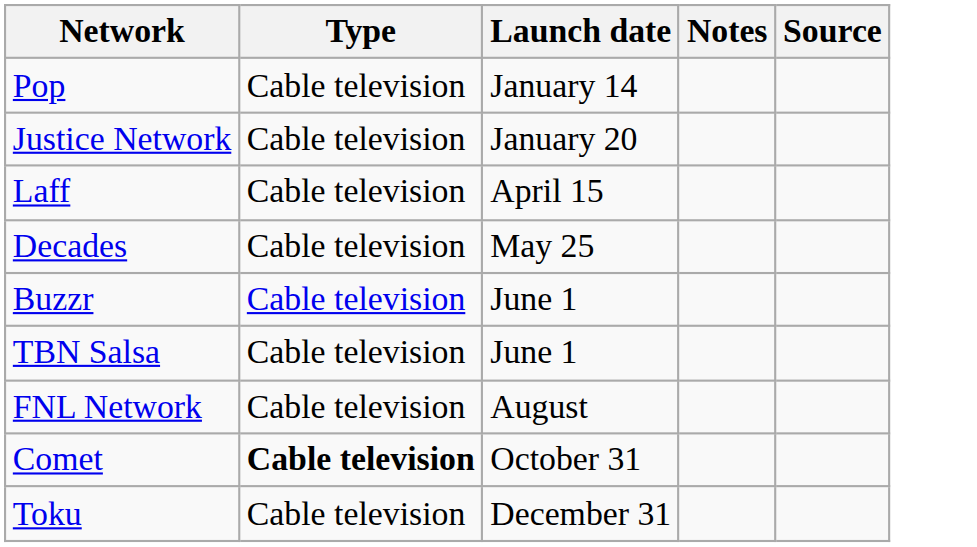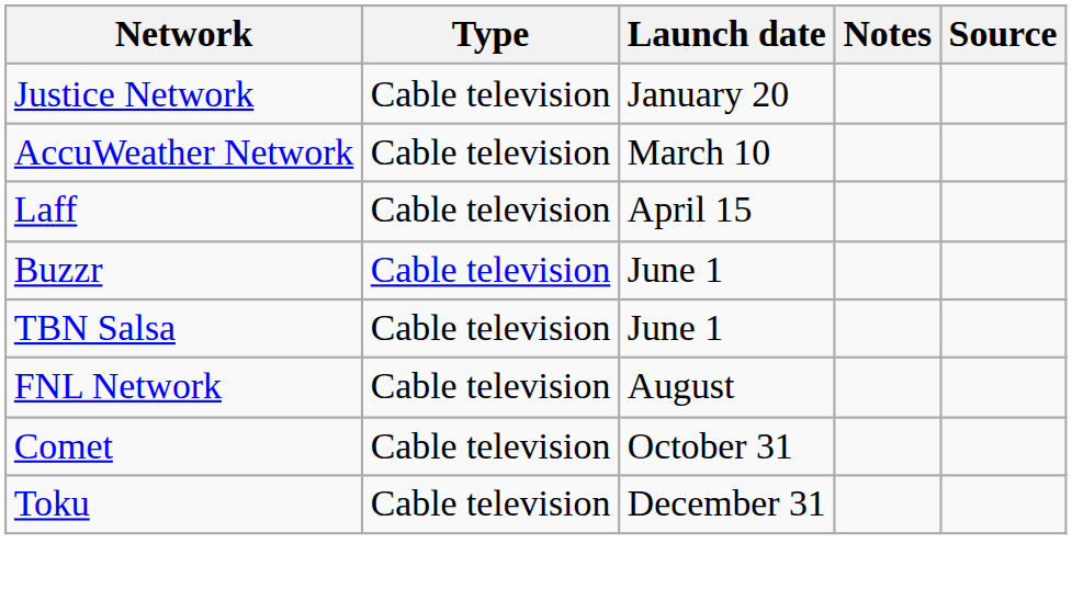 <table class="wikitable sortable">
 <tr>
 <th>Network</th>
 <th>Type</th>
 <th>Launch date</th>
 <th>Notes</th>
 <th>Source</th>
 </tr>
 <tr>
-<td><a href='#'>Pop</a></td>
-<td>Cable television</td>
-<td>January 14</td>
-<td></td>
-<td></td>
-</tr>
-<tr>
 <td><a href='#'>Justice Network</a></td>
 <td>Cable television</td>
 <td>January 20</td>
 <td></td>
 <td></td>
 </tr>
 <tr>
-<td><a href='#'>Laff</a></td>
+<td><a href='#'>AccuWeather Network</a></td>
 <td>Cable television</td>
-<td>April 15</td>
+<td>March 10</td>
 <td></td>
 <td></td>
 </tr>
 <tr>
-<td><a href='#'>Decades</a></td>
+<td><a href='#'>Laff</a></td>
 <td>Cable television</td>
-<td>May 25</td>
+<td>April 15</td>
 <td></td>
 <td></td>
 </tr>
 <tr>
 <td><a href='#'>Buzzr</a></td>
 <td><a href='#'>Cable television</a></td>
 <td>June 1</td>
 <td></td>
 <td></td>
 </tr>
 <tr>
 <td><a href='#'>TBN Salsa</a></td>
 <td>Cable television</td>
 <td>June 1</td>
 <td></td>
 <td></td>
 </tr>
 <tr>
 <td><a href='#'>FNL Network</a></td>
 <td>Cable television</td>
 <td>August</td>
 <td></td>
 <td></td>
 </tr>
 <tr>
 <td><a href='#'>Comet</a></td>
-<td><strong>Cable television</strong></td>
+<td>Cable television</td>
 <td>October 31</td>
 <td></td>
 <td></td>
 </tr>
 <tr>
 <td><a href='#'>Toku</a></td>
 <td>Cable television</td>
 <td>December 31</td>
 <td></td>
 <td></td>
 </tr>
 </table>
